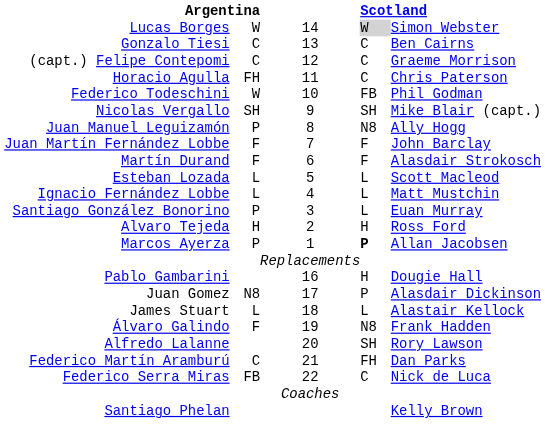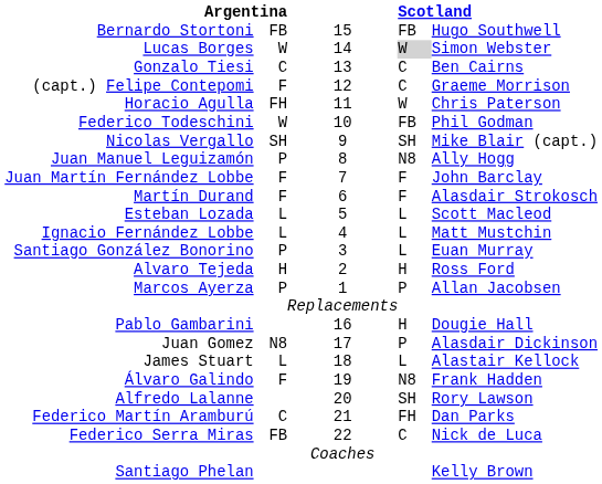 <table width="100%" style="font-size: 90%; " cellspacing="0" cellpadding="0" align=center>
 <tr>
 <td width=41%; text-align=right></td>
 <td width=3%; text-align:right></td>
 <td width=4%; text-align:center></td>
 <td width=3%; text-align:left></td>
 <td width=49%; text-align:left></td>
 </tr>
 <tr>
 <td colspan=2; align=right><strong>Argentina</strong></td>
 <td></td>
 <td colspan=2;><strong><a href='#'>Scotland</a></strong></td>
+</tr>
+<tr>
+<td align=right><a href='#'>Bernardo Stortoni</a></td>
+<td align=right>FB</td>
+<td align=center>15</td>
+<td>FB</td>
+<td><a href='#'>Hugo Southwell</a></td>
 </tr>
 <tr>
 <td align=right><a href='#'>Lucas Borges</a></td>
 <td align=right>W</td>
 <td align=center>14</td>
 <td style="background: lightgrey;">W</td>
 <td><a href='#'>Simon Webster</a></td>
 </tr>
 <tr>
 <td align=right><a href='#'>Gonzalo Tiesi</a></td>
 <td align=right>C</td>
 <td align=center>13</td>
 <td>C</td>
 <td><a href='#'>Ben Cairns</a></td>
 </tr>
 <tr>
 <td align=right> (capt.) <a href='#'>Felipe Contepomi</a></td>
-<td align=right>C</td>
+<td align=right>F</td>
 <td align=center>12</td>
 <td>C</td>
 <td><a href='#'>Graeme Morrison</a></td>
 </tr>
 <tr>
 <td align=right><a href='#'>Horacio Agulla</a></td>
 <td align=right>FH</td>
 <td align=center>11</td>
-<td>C</td>
+<td>W</td>
 <td><a href='#'>Chris Paterson</a></td>
 </tr>
 <tr>
 <td align=right><a href='#'>Federico Todeschini</a></td>
 <td align=right>W</td>
 <td align=center>10</td>
 <td>FB</td>
 <td><a href='#'>Phil Godman</a></td>
 </tr>
 <tr>
 <td align=right><a href='#'>Nicolas Vergallo</a></td>
 <td align=right>SH</td>
 <td align=center>9</td>
 <td>SH</td>
 <td><a href='#'>Mike Blair</a> (capt.)</td>
 </tr>
 <tr>
 <td align=right><a href='#'>Juan Manuel Leguizamón</a></td>
 <td align=right>P</td>
 <td align=center>8</td>
 <td>N8</td>
 <td><a href='#'>Ally Hogg</a></td>
 </tr>
 <tr>
 <td align=right><a href='#'>Juan Martín Fernández Lobbe</a></td>
 <td align=right>F</td>
 <td align=center>7</td>
 <td>F</td>
 <td><a href='#'>John Barclay</a></td>
 </tr>
 <tr>
 <td align=right><a href='#'>Martín Durand</a></td>
 <td align=right>F</td>
 <td align=center>6</td>
 <td>F</td>
 <td><a href='#'>Alasdair Strokosch</a></td>
 </tr>
 <tr>
 <td align=right><a href='#'>Esteban Lozada</a></td>
 <td align=right>L</td>
 <td align=center>5</td>
 <td>L</td>
 <td><a href='#'>Scott Macleod</a></td>
 </tr>
 <tr>
 <td align=right><a href='#'>Ignacio Fernández Lobbe</a></td>
 <td align=right>L</td>
 <td align=center>4</td>
 <td>L</td>
 <td><a href='#'>Matt Mustchin</a></td>
 </tr>
 <tr>
 <td align=right><a href='#'>Santiago González Bonorino</a></td>
 <td align=right>P</td>
 <td align=center>3</td>
 <td>L</td>
 <td><a href='#'>Euan Murray</a></td>
 </tr>
 <tr>
 <td align=right><a href='#'>Alvaro Tejeda</a></td>
 <td align=right>H</td>
 <td align=center>2</td>
 <td>H</td>
 <td><a href='#'>Ross Ford</a></td>
 </tr>
 <tr>
 <td align=right><a href='#'>Marcos Ayerza</a></td>
 <td align=right>P</td>
 <td align=center>1</td>
-<td><strong>P</strong></td>
+<td>P</td>
 <td><a href='#'>Allan Jacobsen</a></td>
 </tr>
 <tr>
 <td></td>
 <td></td>
 <td align=center><em>Replacements</em></td>
 <td></td>
 <td></td>
 </tr>
 <tr>
 <td align=right><a href='#'>Pablo Gambarini</a></td>
 <td align=right></td>
 <td align=center>16</td>
 <td>H</td>
 <td><a href='#'>Dougie Hall</a> </td>
 </tr>
 <tr>
 <td align=right> Juan Gomez</td>
 <td align=right>N8</td>
 <td align=center>17</td>
 <td>P</td>
 <td><a href='#'>Alasdair Dickinson</a> </td>
 </tr>
 <tr>
 <td align=right> James Stuart</td>
 <td align=right>L</td>
 <td align=center>18</td>
 <td>L</td>
 <td><a href='#'>Alastair Kellock</a> </td>
 </tr>
 <tr>
 <td align=right> <a href='#'>Álvaro Galindo</a></td>
 <td align=right>F</td>
 <td align=center>19</td>
 <td>N8</td>
 <td><a href='#'>Frank Hadden</a> </td>
 </tr>
 <tr>
 <td align=right><a href='#'>Alfredo Lalanne</a></td>
 <td align=right></td>
 <td align=center>20</td>
 <td>SH</td>
 <td><a href='#'>Rory Lawson</a> </td>
 </tr>
 <tr>
 <td align=right> <a href='#'>Federico Martín Aramburú</a></td>
 <td align=right>C</td>
 <td align=center>21</td>
 <td>FH</td>
 <td><a href='#'>Dan Parks</a> </td>
 </tr>
 <tr>
 <td align=right> <a href='#'>Federico Serra Miras</a></td>
 <td align=right>FB</td>
 <td align=center>22</td>
 <td>C</td>
 <td><a href='#'>Nick de Luca</a> </td>
 </tr>
 <tr>
 <td></td>
 <td></td>
 <td align=center><em>Coaches</em></td>
 <td></td>
 <td></td>
 </tr>
 <tr>
 <td align=right> <a href='#'>Santiago Phelan</a></td>
 <td></td>
 <td></td>
 <td></td>
 <td><a href='#'>Kelly Brown</a> </td>
 </tr>
 </table>
